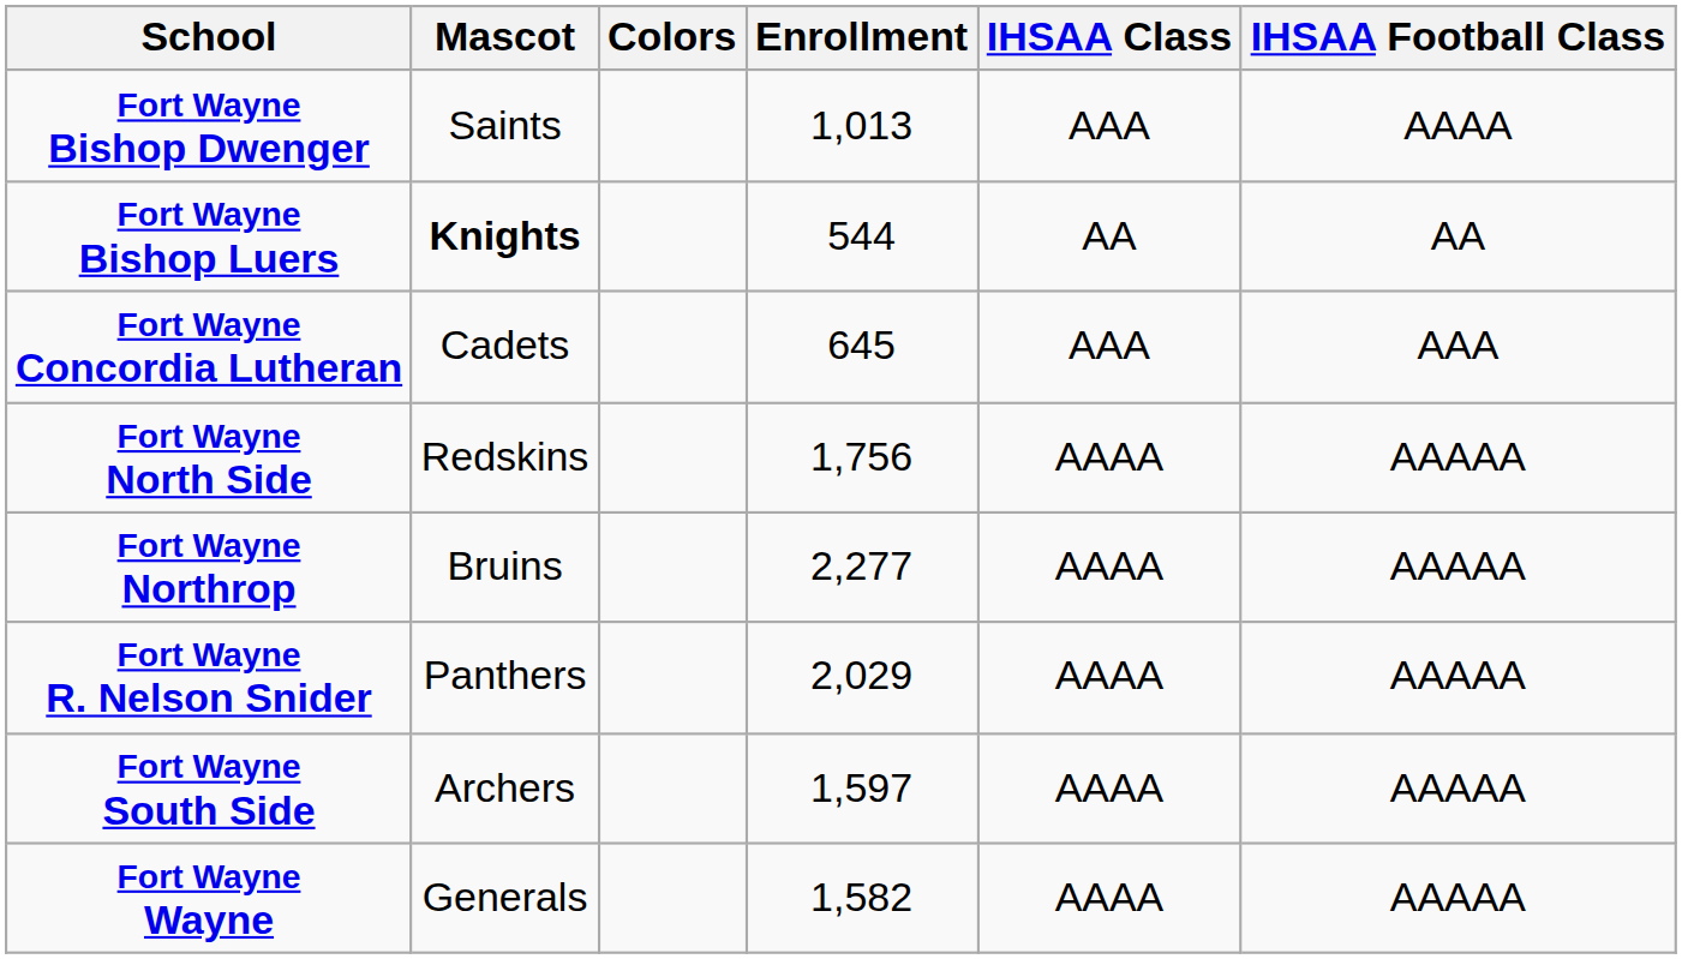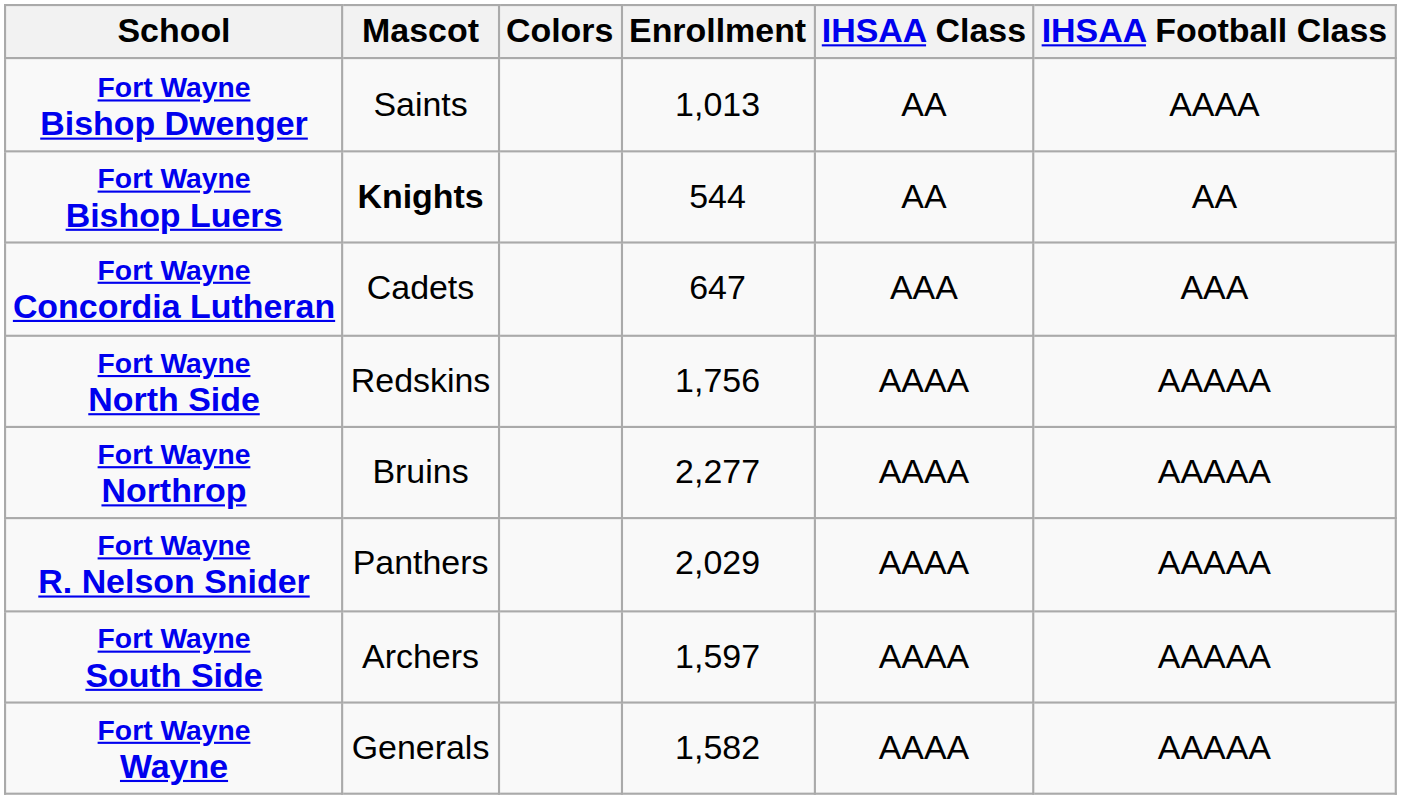 <table class="wikitable" style="text-align:center;">
 <tr>
 <th>School</th>
 <th>Mascot</th>
 <th>Colors</th>
 <th>Enrollment</th>
 <th><a href='#'>IHSAA</a> Class</th>
 <th><a href='#'>IHSAA</a> Football Class</th>
 </tr>
 <tr>
 <td><strong><a href='#'><small>Fort Wayne</small> <br> Bishop Dwenger</a></strong></td>
 <td>Saints</td>
 <td>  </td>
 <td>1,013</td>
-<td>AAA</td>
+<td>AA</td>
 <td>AAAA</td>
 </tr>
 <tr>
 <td><strong><a href='#'><small>Fort Wayne</small> <br> Bishop Luers</a></strong></td>
 <td><strong>Knights</strong></td>
 <td>  </td>
 <td>544</td>
 <td>AA</td>
 <td>AA</td>
 </tr>
 <tr>
 <td><strong><a href='#'><small>Fort Wayne</small> <br> Concordia Lutheran</a></strong></td>
 <td>Cadets</td>
 <td> </td>
-<td>645</td>
+<td>647</td>
 <td>AAA</td>
 <td>AAA</td>
 </tr>
 <tr>
 <td><strong><a href='#'><small>Fort Wayne</small> <br> North Side</a></strong></td>
 <td>Redskins</td>
 <td> </td>
 <td>1,756</td>
 <td>AAAA</td>
 <td>AAAAA</td>
 </tr>
 <tr>
 <td><strong><a href='#'><small>Fort Wayne</small> <br> Northrop</a></strong></td>
 <td>Bruins</td>
 <td>  </td>
 <td>2,277</td>
 <td>AAAA</td>
 <td>AAAAA</td>
 </tr>
 <tr>
 <td><strong><a href='#'><small>Fort Wayne</small> <br> R. Nelson Snider</a></strong></td>
 <td>Panthers</td>
 <td>  </td>
 <td>2,029</td>
 <td>AAAA</td>
 <td>AAAAA</td>
 </tr>
 <tr>
 <td><strong><a href='#'><small>Fort Wayne</small> <br> South Side</a></strong></td>
 <td>Archers</td>
 <td> </td>
 <td>1,597</td>
 <td>AAAA</td>
 <td>AAAAA</td>
 </tr>
 <tr>
 <td><strong><a href='#'><small>Fort Wayne</small> <br> Wayne</a></strong></td>
 <td>Generals</td>
 <td>  </td>
 <td>1,582</td>
 <td>AAAA</td>
 <td>AAAAA</td>
 </tr>
 </table>
